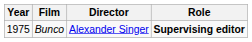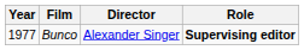 <table class="wikitable">
 <tr>
 <th>Year</th>
 <th>Film</th>
 <th>Director</th>
 <th>Role</th>
 </tr>
 <tr>
-<td>1975</td>
+<td>1977</td>
 <td><em>Bunco</em></td>
 <td><a href='#'>Alexander Singer</a></td>
 <td><strong>Supervising editor</strong></td>
 </tr>
 </table>
